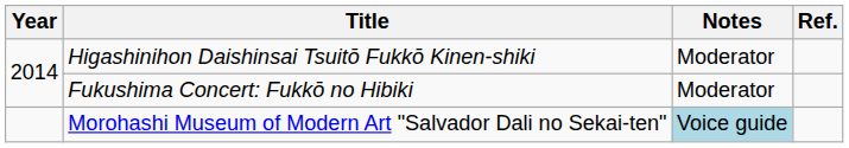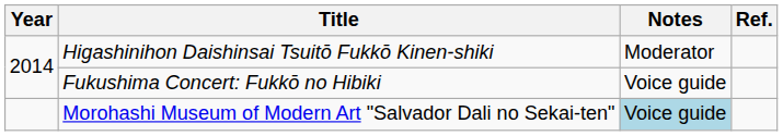 <table class="wikitable">
 <tr>
 <th>Year</th>
 <th>Title</th>
 <th>Notes</th>
 <th>Ref.</th>
 </tr>
 <tr>
 <td rowspan="2">2014</td>
 <td><em>Higashinihon Daishinsai Tsuitō Fukkō Kinen-shiki</em></td>
 <td>Moderator</td>
 <td></td>
 </tr>
 <tr>
 <td><em>Fukushima Concert: Fukkō no Hibiki</em></td>
-<td>Moderator</td>
+<td>Voice guide</td>
 <td></td>
 </tr>
 <tr>
 <td></td>
 <td><a href='#'>Morohashi Museum of Modern Art</a> "Salvador Dali no Sekai-ten"</td>
 <td style="background: lightblue;">Voice guide</td>
 </tr>
 </table>
